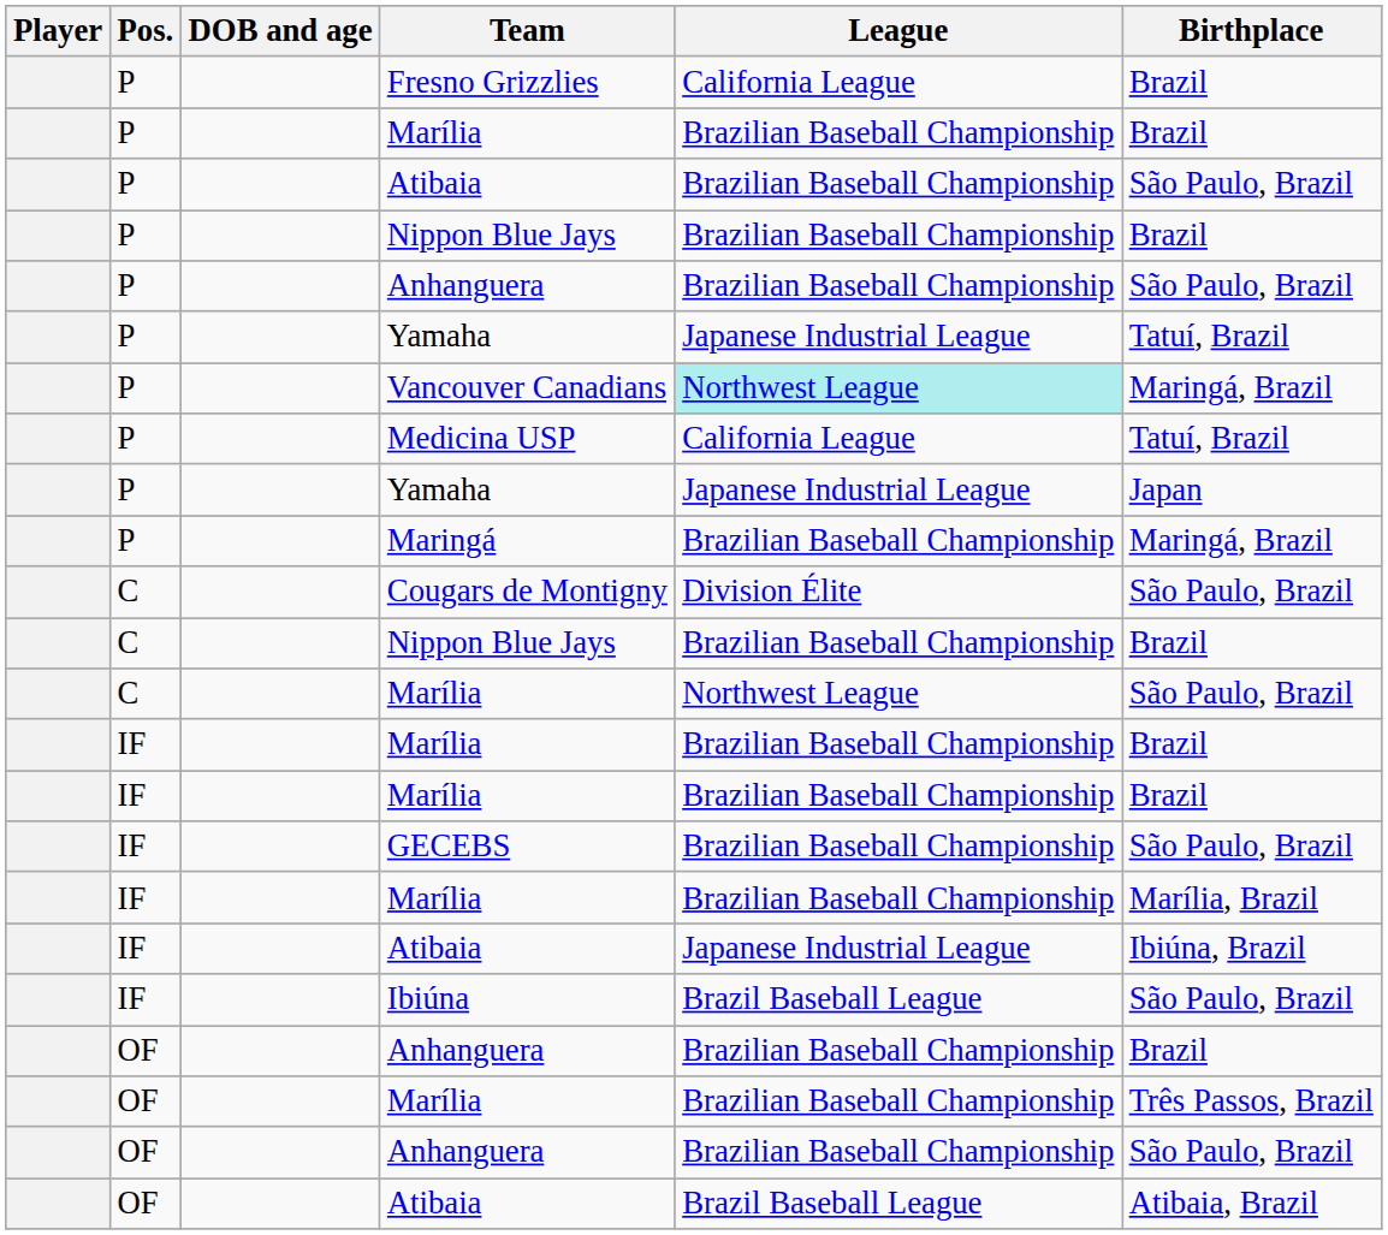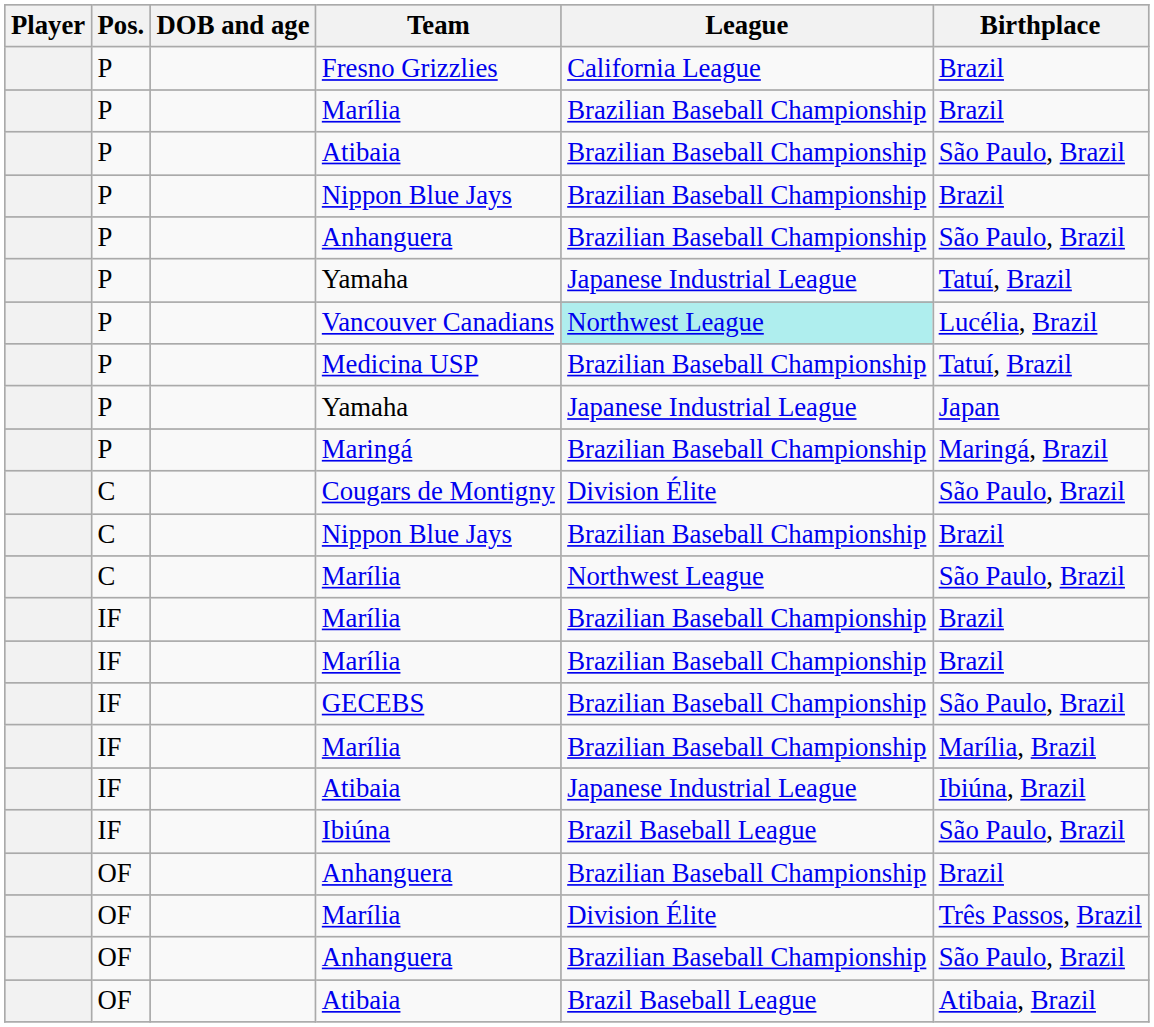 <table class="wikitable sortable plainrowheaders">
 <tr>
 <th scope="col">Player</th>
 <th scope="col">Pos.</th>
 <th scope="col">DOB and age</th>
 <th scope="col">Team</th>
 <th scope="col">League</th>
 <th scope="col">Birthplace</th>
 </tr>
 <tr>
 <th scope="row"></th>
 <td>P</td>
 <td></td>
 <td> <a href='#'>Fresno Grizzlies</a></td>
 <td><a href='#'>California League</a></td>
 <td><a href='#'>Brazil</a></td>
 </tr>
 <tr>
 <th scope="row"></th>
 <td>P</td>
 <td></td>
 <td> <a href='#'>Marília</a></td>
 <td><a href='#'>Brazilian Baseball Championship</a></td>
 <td><a href='#'>Brazil</a></td>
 </tr>
 <tr>
 <th scope="row"></th>
 <td>P</td>
 <td></td>
 <td> <a href='#'>Atibaia</a></td>
 <td><a href='#'>Brazilian Baseball Championship</a></td>
 <td><a href='#'>São Paulo</a>, <a href='#'>Brazil</a></td>
 </tr>
 <tr>
 <th scope="row"></th>
 <td>P</td>
 <td></td>
 <td> <a href='#'>Nippon Blue Jays</a></td>
 <td><a href='#'>Brazilian Baseball Championship</a></td>
 <td><a href='#'>Brazil</a></td>
 </tr>
 <tr>
 <th scope="row"></th>
 <td>P</td>
 <td></td>
 <td> <a href='#'>Anhanguera</a></td>
 <td><a href='#'>Brazilian Baseball Championship</a></td>
 <td><a href='#'>São Paulo</a>, <a href='#'>Brazil</a></td>
 </tr>
 <tr>
 <th scope="row"></th>
 <td>P</td>
 <td></td>
 <td> Yamaha</td>
 <td><a href='#'>Japanese Industrial League</a></td>
 <td><a href='#'>Tatuí</a>, <a href='#'>Brazil</a></td>
 </tr>
 <tr>
 <th scope="row"></th>
 <td>P</td>
 <td></td>
 <td> <a href='#'>Vancouver Canadians</a></td>
 <td style="background: paleturquoise;"><a href='#'>Northwest League</a></td>
-<td><a href='#'>Maringá</a>, <a href='#'>Brazil</a></td>
+<td><a href='#'>Lucélia</a>, <a href='#'>Brazil</a></td>
 </tr>
 <tr>
 <th scope="row"></th>
 <td>P</td>
 <td></td>
 <td> <a href='#'>Medicina USP</a></td>
-<td><a href='#'>California League</a></td>
+<td><a href='#'>Brazilian Baseball Championship</a></td>
 <td><a href='#'>Tatuí</a>, <a href='#'>Brazil</a></td>
 </tr>
 <tr>
 <th scope="row"></th>
 <td>P</td>
 <td></td>
 <td> Yamaha</td>
 <td><a href='#'>Japanese Industrial League</a></td>
 <td><a href='#'>Japan</a></td>
 </tr>
 <tr>
 <th scope="row"></th>
 <td>P</td>
 <td></td>
 <td> <a href='#'>Maringá</a></td>
 <td><a href='#'>Brazilian Baseball Championship</a></td>
 <td><a href='#'>Maringá</a>, <a href='#'>Brazil</a></td>
 </tr>
 <tr>
 <th scope="row"></th>
 <td>C</td>
 <td></td>
 <td> <a href='#'>Cougars de Montigny</a></td>
 <td><a href='#'>Division Élite</a></td>
 <td><a href='#'>São Paulo</a>, <a href='#'>Brazil</a></td>
 </tr>
 <tr>
 <th scope="row"></th>
 <td>C</td>
 <td></td>
 <td> <a href='#'>Nippon Blue Jays</a></td>
 <td><a href='#'>Brazilian Baseball Championship</a></td>
 <td><a href='#'>Brazil</a></td>
 </tr>
 <tr>
 <th scope="row"></th>
 <td>C</td>
 <td></td>
 <td> <a href='#'>Marília</a></td>
 <td><a href='#'>Northwest League</a></td>
 <td><a href='#'>São Paulo</a>, <a href='#'>Brazil</a></td>
 </tr>
 <tr>
 <th scope="row"></th>
 <td>IF</td>
 <td></td>
 <td> <a href='#'> Marília</a></td>
 <td><a href='#'>Brazilian Baseball Championship</a></td>
 <td><a href='#'>Brazil</a></td>
 </tr>
 <tr>
 <th scope="row"></th>
 <td>IF</td>
 <td></td>
 <td> <a href='#'> Marília</a></td>
 <td><a href='#'>Brazilian Baseball Championship</a></td>
 <td><a href='#'>Brazil</a></td>
 </tr>
 <tr>
 <th scope="row"></th>
 <td>IF</td>
 <td></td>
 <td> <a href='#'>GECEBS</a></td>
 <td><a href='#'>Brazilian Baseball Championship</a></td>
 <td><a href='#'>São Paulo</a>, <a href='#'>Brazil</a></td>
 </tr>
 <tr>
 <th scope="row"></th>
 <td>IF</td>
 <td></td>
 <td> <a href='#'> Marília</a></td>
 <td><a href='#'>Brazilian Baseball Championship</a></td>
 <td><a href='#'>Marília</a>, <a href='#'>Brazil</a></td>
 </tr>
 <tr>
 <th scope="row"></th>
 <td>IF</td>
 <td></td>
 <td> <a href='#'>Atibaia</a></td>
 <td><a href='#'>Japanese Industrial League</a></td>
 <td><a href='#'>Ibiúna</a>, <a href='#'>Brazil</a></td>
 </tr>
 <tr>
 <th scope="row"></th>
 <td>IF</td>
 <td></td>
 <td> <a href='#'>Ibiúna</a></td>
 <td><a href='#'>Brazil Baseball League</a></td>
 <td><a href='#'>São Paulo</a>, <a href='#'>Brazil</a></td>
 </tr>
 <tr>
 <th scope="row"></th>
 <td>OF</td>
 <td></td>
 <td> <a href='#'>Anhanguera</a></td>
 <td><a href='#'>Brazilian Baseball Championship</a></td>
 <td><a href='#'>Brazil</a></td>
 </tr>
 <tr>
 <th scope="row"></th>
 <td>OF</td>
 <td></td>
 <td> <a href='#'>Marília</a></td>
-<td><a href='#'>Brazilian Baseball Championship</a></td>
+<td><a href='#'>Division Élite</a></td>
 <td><a href='#'>Três Passos</a>, <a href='#'>Brazil</a></td>
 </tr>
 <tr>
 <th scope="row"></th>
 <td>OF</td>
 <td></td>
 <td> <a href='#'>Anhanguera</a></td>
 <td><a href='#'>Brazilian Baseball Championship</a></td>
 <td><a href='#'>São Paulo</a>, <a href='#'>Brazil</a></td>
 </tr>
 <tr>
 <th scope="row"></th>
 <td>OF</td>
 <td></td>
 <td> <a href='#'>Atibaia</a></td>
 <td><a href='#'>Brazil Baseball League</a></td>
 <td><a href='#'>Atibaia</a>, <a href='#'>Brazil</a></td>
 </tr>
 </table>
